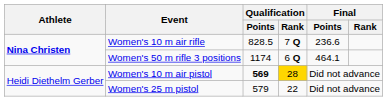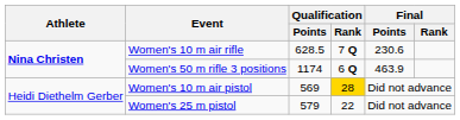 <table class="wikitable" style="font-size:90%">
 <tr>
 <th rowspan="2">Athlete</th>
 <th rowspan="2">Event</th>
 <th colspan=2>Qualification</th>
 <th colspan=2>Final</th>
 </tr>
 <tr style="font-size:95%">
 <th>Points</th>
 <th>Rank</th>
 <th>Points</th>
 <th>Rank</th>
 </tr>
 <tr align=center>
 <td align=left rowspan=2><strong><a href='#'>Nina Christen</a></strong></td>
 <td align=left><a href='#'>Women's 10 m air rifle</a></td>
-<td>828.5</td>
+<td>628.5</td>
 <td>7 <strong>Q</strong></td>
-<td>236.6</td>
+<td>230.6</td>
 <td></td>
 </tr>
 <tr align=center>
 <td align=left><a href='#'>Women's 50 m rifle 3 positions</a></td>
 <td>1174</td>
 <td>6 <strong>Q</strong></td>
-<td>464.1</td>
+<td>463.9</td>
 <td></td>
 </tr>
 <tr align=center>
 <td align=left rowspan=2><a href='#'>Heidi Diethelm Gerber</a></td>
 <td align=left><a href='#'>Women's 10 m air pistol</a></td>
-<td><strong>569</strong></td>
+<td>569</td>
 <td style="background: gold;">28</td>
 <td colspan=2>Did not advance</td>
 </tr>
 <tr align=center>
 <td align=left><a href='#'>Women's 25 m pistol</a></td>
 <td>579</td>
 <td>22</td>
 <td colspan=2>Did not advance</td>
 </tr>
 </table>
